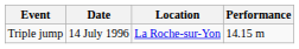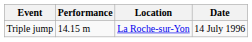 <table class="wikitable" style="border-collapse: collapse; font-size: 95%;">
 <tr>
 <th scope="col">Event</th>
+<th scope="col">Performance</th>
+<th scope="col">Location</th>
 <th scope="col">Date</th>
-<th scope="col">Location</th>
-<th scope="col">Performance</th>
 </tr>
 <tr>
 <td>Triple jump</td>
+<td>14.15 m</td>
+<td><a href='#'>La Roche-sur-Yon</a></td>
 <td>14 July 1996</td>
-<td><a href='#'>La Roche-sur-Yon</a></td>
-<td>14.15 m</td>
 </tr>
 </table>
